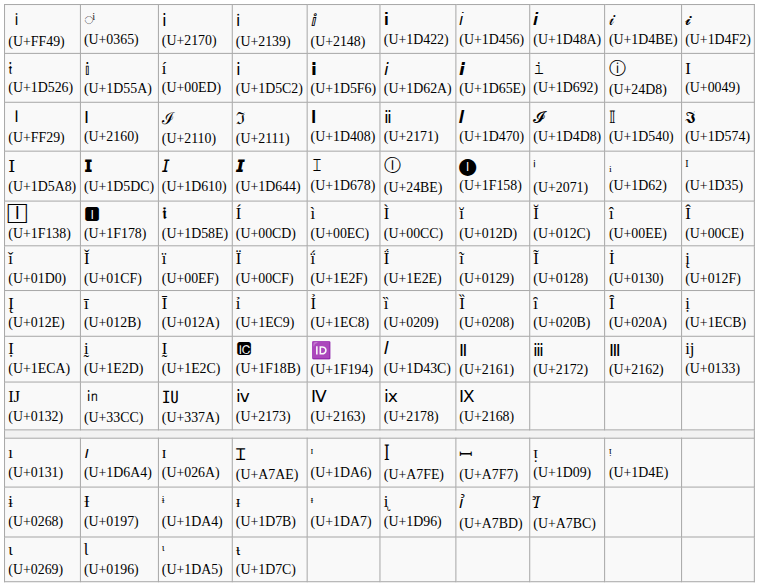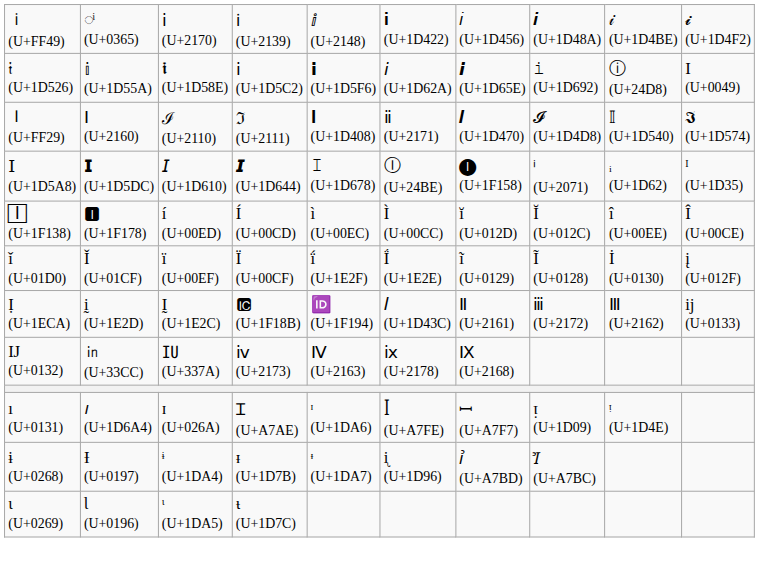 <table class="wikitable">
 <tr>
 <td>ｉ <br><small>(U+FF49)</small></td>
 <td>◌ͥ <br><small>(U+0365)</small></td>
 <td>ⅰ <br><small>(U+2170)</small></td>
 <td>ℹ <br><small>(U+2139)</small></td>
 <td>ⅈ <br><small>(U+2148)</small></td>
 <td>𝐢 <br><small>(U+1D422)</small></td>
 <td>𝑖 <br><small>(U+1D456)</small></td>
 <td>𝒊 <br><small>(U+1D48A)</small></td>
 <td>𝒾 <br><small>(U+1D4BE)</small></td>
 <td>𝓲 <br><small>(U+1D4F2)</small></td>
 </tr>
 <tr>
 <td>𝔦 <br><small>(U+1D526)</small></td>
 <td>𝕚 <br><small>(U+1D55A)</small></td>
-<td>í <br><small>(U+00ED)</small></td>
+<td>𝖎 <br><small>(U+1D58E)</small></td>
 <td>𝗂 <br><small>(U+1D5C2)</small></td>
 <td>𝗶 <br><small>(U+1D5F6)</small></td>
 <td>𝘪 <br><small>(U+1D62A)</small></td>
 <td>𝙞 <br><small>(U+1D65E)</small></td>
 <td>𝚒 <br><small>(U+1D692)</small></td>
 <td>ⓘ <br><small>(U+24D8)</small></td>
 <td>I <br><small>(U+0049)</small></td>
 </tr>
 <tr>
 <td>Ｉ <br><small>(U+FF29)</small></td>
 <td>Ⅰ <br><small>(U+2160)</small></td>
 <td>ℐ <br><small>(U+2110)</small></td>
 <td>ℑ <br><small>(U+2111)</small></td>
 <td>𝐈 <br><small>(U+1D408)</small></td>
 <td>ⅱ <br><small>(U+2171)</small></td>
 <td>𝑰 <br><small>(U+1D470)</small></td>
 <td>𝓘 <br><small>(U+1D4D8)</small></td>
 <td>𝕀 <br><small>(U+1D540)</small></td>
 <td>𝕴 <br><small>(U+1D574)</small></td>
 </tr>
 <tr>
 <td>𝖨 <br><small>(U+1D5A8)</small></td>
 <td>𝗜 <br><small>(U+1D5DC)</small></td>
 <td>𝘐 <br><small>(U+1D610)</small></td>
 <td>𝙄 <br><small>(U+1D644)</small></td>
 <td>𝙸 <br><small>(U+1D678)</small></td>
 <td>Ⓘ <br><small>(U+24BE)</small></td>
 <td>🅘 <br><small>(U+1F158)</small></td>
 <td>ⁱ <br><small>(U+2071)</small></td>
 <td>ᵢ <br><small>(U+1D62)</small></td>
 <td>ᴵ <br><small>(U+1D35)</small></td>
 </tr>
 <tr>
 <td>🄸 <br><small>(U+1F138)</small></td>
 <td>🅸 <br><small>(U+1F178)</small></td>
-<td>𝖎 <br><small>(U+1D58E)</small></td>
+<td>í <br><small>(U+00ED)</small></td>
 <td>Í <br><small>(U+00CD)</small></td>
 <td>ì <br><small>(U+00EC)</small></td>
 <td>Ì <br><small>(U+00CC)</small></td>
 <td>ĭ <br><small>(U+012D)</small></td>
 <td>Ĭ <br><small>(U+012C)</small></td>
 <td>î <br><small>(U+00EE)</small></td>
 <td>Î <br><small>(U+00CE)</small></td>
 </tr>
 <tr>
 <td>ǐ <br><small>(U+01D0)</small></td>
 <td>Ǐ <br><small>(U+01CF)</small></td>
 <td>ï <br><small>(U+00EF)</small></td>
 <td>Ï <br><small>(U+00CF)</small></td>
 <td>ḯ <br><small>(U+1E2F)</small></td>
 <td>Ḯ <br><small>(U+1E2E)</small></td>
 <td>ĩ <br><small>(U+0129)</small></td>
 <td>Ĩ <br><small>(U+0128)</small></td>
 <td>İ <br><small>(U+0130)</small></td>
 <td>į <br><small>(U+012F)</small></td>
-</tr>
-<tr>
-<td>Į <br><small>(U+012E)</small></td>
-<td>ī <br><small>(U+012B)</small></td>
-<td>Ī <br><small>(U+012A)</small></td>
-<td>ỉ <br><small>(U+1EC9)</small></td>
-<td>Ỉ <br><small>(U+1EC8)</small></td>
-<td>ȉ <br><small>(U+0209)</small></td>
-<td>Ȉ <br><small>(U+0208)</small></td>
-<td>ȋ <br><small>(U+020B)</small></td>
-<td>Ȋ <br><small>(U+020A)</small></td>
-<td>ị <br><small>(U+1ECB)</small></td>
 </tr>
 <tr>
 <td>Ị <br><small>(U+1ECA)</small></td>
 <td>ḭ <br><small>(U+1E2D)</small></td>
 <td>Ḭ <br><small>(U+1E2C)</small></td>
 <td>🆋 <br><small>(U+1F18B)</small></td>
 <td>🆔 <br><small>(U+1F194)</small></td>
 <td>𝐼 <br><small>(U+1D43C)</small></td>
 <td>Ⅱ <br><small>(U+2161)</small></td>
 <td>ⅲ <br><small>(U+2172)</small></td>
 <td>Ⅲ <br><small>(U+2162)</small></td>
 <td>ĳ <br><small>(U+0133)</small></td>
 </tr>
 <tr>
 <td>Ĳ <br><small>(U+0132)</small></td>
 <td>㏌ <br><small>(U+33CC)</small></td>
 <td>㍺ <br><small>(U+337A)</small></td>
 <td>ⅳ <br><small>(U+2173)</small></td>
 <td>Ⅳ <br><small>(U+2163)</small></td>
 <td>ⅸ <br><small>(U+2178)</small></td>
 <td>Ⅸ <br><small>(U+2168)</small></td>
 <td></td>
 <td></td>
 <td></td>
 </tr>
 <tr>
 <th colspan=10></th>
 </tr>
 <tr>
 <td>ı <br><small>(U+0131)</small></td>
 <td>𝚤 <br><small>(U+1D6A4)</small></td>
 <td>ɪ <br><small>(U+026A)</small></td>
 <td>Ɪ <br><small>(U+A7AE)</small></td>
 <td>ᶦ <br><small>(U+1DA6)</small></td>
 <td>ꟾ <br><small>(U+A7FE)</small></td>
 <td>ꟷ <br><small>(U+A7F7)</small></td>
 <td>ᴉ <br><small>(U+1D09)</small></td>
 <td>ᵎ <br><small>(U+1D4E)</small></td>
 <td></td>
 </tr>
 <tr>
 <td>ɨ <br><small>(U+0268)</small></td>
 <td>Ɨ <br><small>(U+0197)</small></td>
 <td>ᶤ <br><small>(U+1DA4)</small></td>
 <td>ᵻ <br><small>(U+1D7B)</small></td>
 <td>ᶧ <br><small>(U+1DA7)</small></td>
 <td>ᶖ <br><small>(U+1D96)</small></td>
 <td>ꞽ <br><small>(U+A7BD)</small></td>
 <td>Ꞽ <br><small>(U+A7BC)</small></td>
 <td></td>
 <td></td>
 </tr>
 <tr>
 <td>ɩ <br><small>(U+0269)</small></td>
 <td>Ɩ <br><small>(U+0196)</small></td>
 <td>ᶥ <br><small>(U+1DA5)</small></td>
 <td>ᵼ <br><small>(U+1D7C)</small></td>
 <td></td>
 <td></td>
 <td></td>
 <td></td>
 <td></td>
 <td></td>
 </tr>
 </table>
